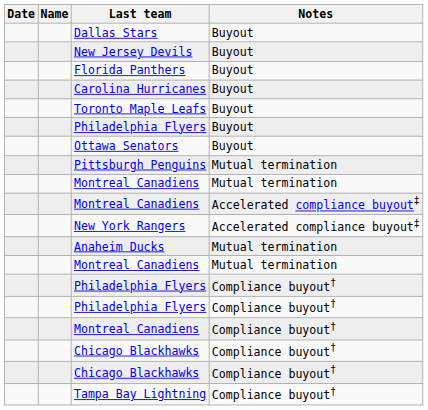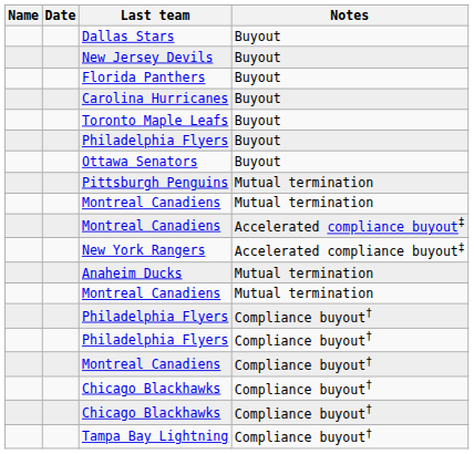 <table class="wikitable sortable" border="1">
 <tr>
+<th>Name</th>
 <th>Date</th>
-<th>Name</th>
 <th>Last team</th>
 <th>Notes</th>
 </tr>
 <tr>
 <td></td>
 <td></td>
 <td><a href='#'>Dallas Stars</a></td>
 <td>Buyout</td>
 </tr>
 <tr bgcolor="eeeeee">
 <td></td>
 <td></td>
 <td><a href='#'>New Jersey Devils</a></td>
 <td>Buyout</td>
 </tr>
 <tr>
 <td></td>
 <td></td>
 <td><a href='#'>Florida Panthers</a></td>
 <td>Buyout</td>
 </tr>
 <tr bgcolor="eeeeee">
 <td></td>
 <td></td>
 <td><a href='#'>Carolina Hurricanes</a></td>
 <td>Buyout</td>
 </tr>
 <tr>
 <td></td>
 <td></td>
 <td><a href='#'>Toronto Maple Leafs</a></td>
 <td>Buyout</td>
 </tr>
 <tr bgcolor="eeeeee">
 <td></td>
 <td></td>
 <td><a href='#'>Philadelphia Flyers</a></td>
 <td>Buyout</td>
 </tr>
 <tr>
 <td></td>
 <td></td>
 <td><a href='#'>Ottawa Senators</a></td>
 <td>Buyout</td>
 </tr>
 <tr bgcolor="eeeeee">
 <td></td>
 <td></td>
 <td><a href='#'>Pittsburgh Penguins</a></td>
 <td>Mutual termination</td>
 </tr>
 <tr>
 <td></td>
 <td></td>
 <td><a href='#'>Montreal Canadiens</a></td>
 <td>Mutual termination</td>
 </tr>
 <tr bgcolor="eeeeee">
 <td></td>
 <td></td>
 <td><a href='#'>Montreal Canadiens</a></td>
 <td>Accelerated <a href='#'>compliance buyout</a><sup>‡</sup></td>
 </tr>
 <tr>
 <td></td>
 <td></td>
 <td><a href='#'>New York Rangers</a></td>
 <td>Accelerated compliance buyout<sup>‡</sup></td>
 </tr>
 <tr bgcolor="eeeeee">
 <td></td>
 <td></td>
 <td><a href='#'>Anaheim Ducks</a></td>
 <td>Mutual termination</td>
 </tr>
 <tr>
 <td></td>
 <td></td>
 <td><a href='#'>Montreal Canadiens</a></td>
 <td>Mutual termination</td>
 </tr>
 <tr bgcolor="eeeeee">
 <td></td>
 <td></td>
 <td><a href='#'>Philadelphia Flyers</a></td>
 <td>Compliance buyout<sup>†</sup></td>
 </tr>
 <tr>
 <td></td>
 <td></td>
 <td><a href='#'>Philadelphia Flyers</a></td>
 <td>Compliance buyout<sup>†</sup></td>
 </tr>
 <tr bgcolor="eeeeee">
 <td></td>
 <td></td>
 <td><a href='#'>Montreal Canadiens</a></td>
 <td>Compliance buyout<sup>†</sup></td>
 </tr>
 <tr>
 <td></td>
 <td></td>
 <td><a href='#'>Chicago Blackhawks</a></td>
 <td>Compliance buyout<sup>†</sup></td>
 </tr>
 <tr bgcolor="eeeeee">
 <td></td>
 <td></td>
 <td><a href='#'>Chicago Blackhawks</a></td>
 <td>Compliance buyout<sup>†</sup></td>
 </tr>
 <tr>
 <td></td>
 <td></td>
 <td><a href='#'>Tampa Bay Lightning</a></td>
 <td>Compliance buyout<sup>†</sup></td>
 </tr>
 </table>
